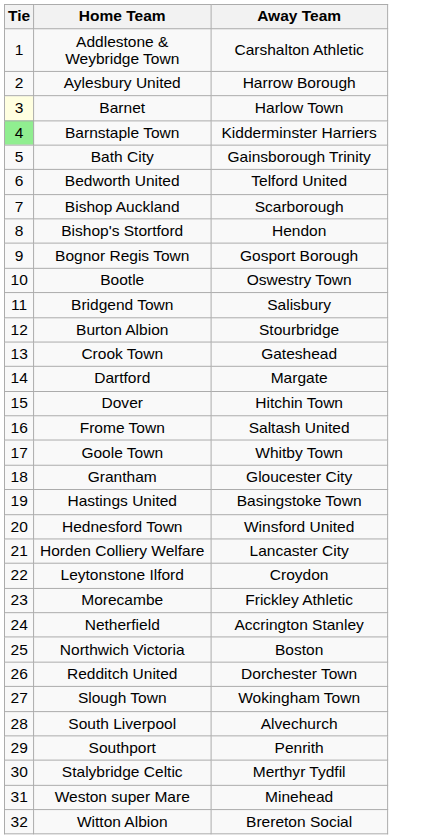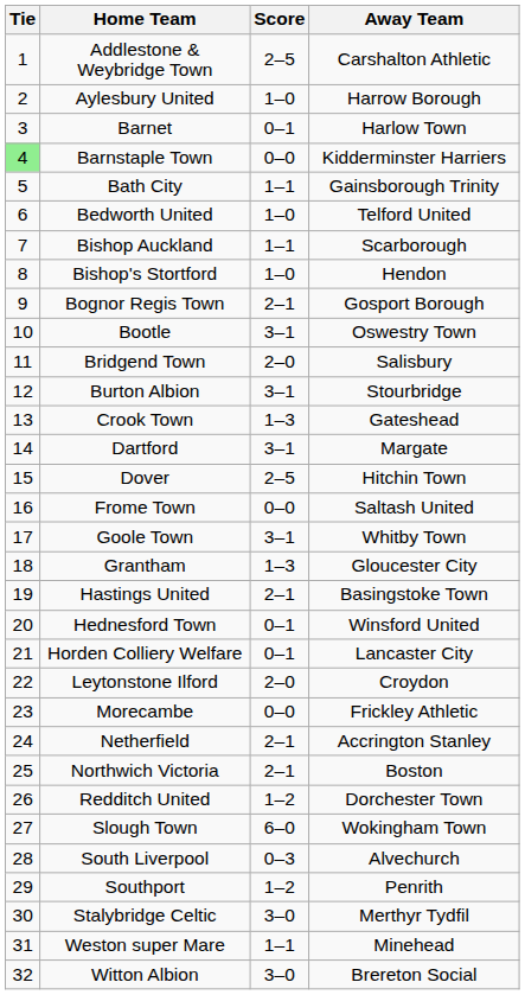 <table class="wikitable" style="text-align:center;">
 <tr>
 <th width=20>Tie</th>
 <th width=175>Home Team</th>
+<th width=20>Score</th>
 <th width=175>Away Team</th>
 </tr>
 <tr>
 <td>1</td>
 <td>Addlestone & Weybridge Town</td>
+<td>2–5</td>
 <td>Carshalton Athletic</td>
 </tr>
 <tr>
 <td>2</td>
 <td>Aylesbury United</td>
+<td>1–0</td>
 <td>Harrow Borough</td>
 </tr>
 <tr>
-<td style="background: lightyellow;">3</td>
+<td>3</td>
 <td>Barnet</td>
+<td>0–1</td>
 <td>Harlow Town</td>
 </tr>
 <tr>
 <td style="background: lightgreen;">4</td>
 <td>Barnstaple Town</td>
+<td>0–0</td>
 <td>Kidderminster Harriers</td>
 </tr>
 <tr>
 <td>5</td>
 <td>Bath City</td>
+<td>1–1</td>
 <td>Gainsborough Trinity</td>
 </tr>
 <tr>
 <td>6</td>
 <td>Bedworth United</td>
+<td>1–0</td>
 <td>Telford United</td>
 </tr>
 <tr>
 <td>7</td>
 <td>Bishop Auckland</td>
+<td>1–1</td>
 <td>Scarborough</td>
 </tr>
 <tr>
 <td>8</td>
 <td>Bishop's Stortford</td>
+<td>1–0</td>
 <td>Hendon</td>
 </tr>
 <tr>
 <td>9</td>
 <td>Bognor Regis Town</td>
+<td>2–1</td>
 <td>Gosport Borough</td>
 </tr>
 <tr>
 <td>10</td>
 <td>Bootle</td>
+<td>3–1</td>
 <td>Oswestry Town</td>
 </tr>
 <tr>
 <td>11</td>
 <td>Bridgend Town</td>
+<td>2–0</td>
 <td>Salisbury</td>
 </tr>
 <tr>
 <td>12</td>
 <td>Burton Albion</td>
+<td>3–1</td>
 <td>Stourbridge</td>
 </tr>
 <tr>
 <td>13</td>
 <td>Crook Town</td>
+<td>1–3</td>
 <td>Gateshead</td>
 </tr>
 <tr>
 <td>14</td>
 <td>Dartford</td>
+<td>3–1</td>
 <td>Margate</td>
 </tr>
 <tr>
 <td>15</td>
 <td>Dover</td>
+<td>2–5</td>
 <td>Hitchin Town</td>
 </tr>
 <tr>
 <td>16</td>
 <td>Frome Town</td>
+<td>0–0</td>
 <td>Saltash United</td>
 </tr>
 <tr>
 <td>17</td>
 <td>Goole Town</td>
+<td>3–1</td>
 <td>Whitby Town</td>
 </tr>
 <tr>
 <td>18</td>
 <td>Grantham</td>
+<td>1–3</td>
 <td>Gloucester City</td>
 </tr>
 <tr>
 <td>19</td>
 <td>Hastings United</td>
+<td>2–1</td>
 <td>Basingstoke Town</td>
 </tr>
 <tr>
 <td>20</td>
 <td>Hednesford Town</td>
+<td>0–1</td>
 <td>Winsford United</td>
 </tr>
 <tr>
 <td>21</td>
 <td>Horden Colliery Welfare</td>
+<td>0–1</td>
 <td>Lancaster City</td>
 </tr>
 <tr>
 <td>22</td>
 <td>Leytonstone Ilford</td>
+<td>2–0</td>
 <td>Croydon</td>
 </tr>
 <tr>
 <td>23</td>
 <td>Morecambe</td>
+<td>0–0</td>
 <td>Frickley Athletic</td>
 </tr>
 <tr>
 <td>24</td>
 <td>Netherfield</td>
+<td>2–1</td>
 <td>Accrington Stanley</td>
 </tr>
 <tr>
 <td>25</td>
 <td>Northwich Victoria</td>
+<td>2–1</td>
 <td>Boston</td>
 </tr>
 <tr>
 <td>26</td>
 <td>Redditch United</td>
+<td>1–2</td>
 <td>Dorchester Town</td>
 </tr>
 <tr>
 <td>27</td>
 <td>Slough Town</td>
+<td>6–0</td>
 <td>Wokingham Town</td>
 </tr>
 <tr>
 <td>28</td>
 <td>South Liverpool</td>
+<td>0–3</td>
 <td>Alvechurch</td>
 </tr>
 <tr>
 <td>29</td>
 <td>Southport</td>
+<td>1–2</td>
 <td>Penrith</td>
 </tr>
 <tr>
 <td>30</td>
 <td>Stalybridge Celtic</td>
+<td>3–0</td>
 <td>Merthyr Tydfil</td>
 </tr>
 <tr>
 <td>31</td>
 <td>Weston super Mare</td>
+<td>1–1</td>
 <td>Minehead</td>
 </tr>
 <tr>
 <td>32</td>
 <td>Witton Albion</td>
+<td>3–0</td>
 <td>Brereton Social</td>
 </tr>
 </table>
